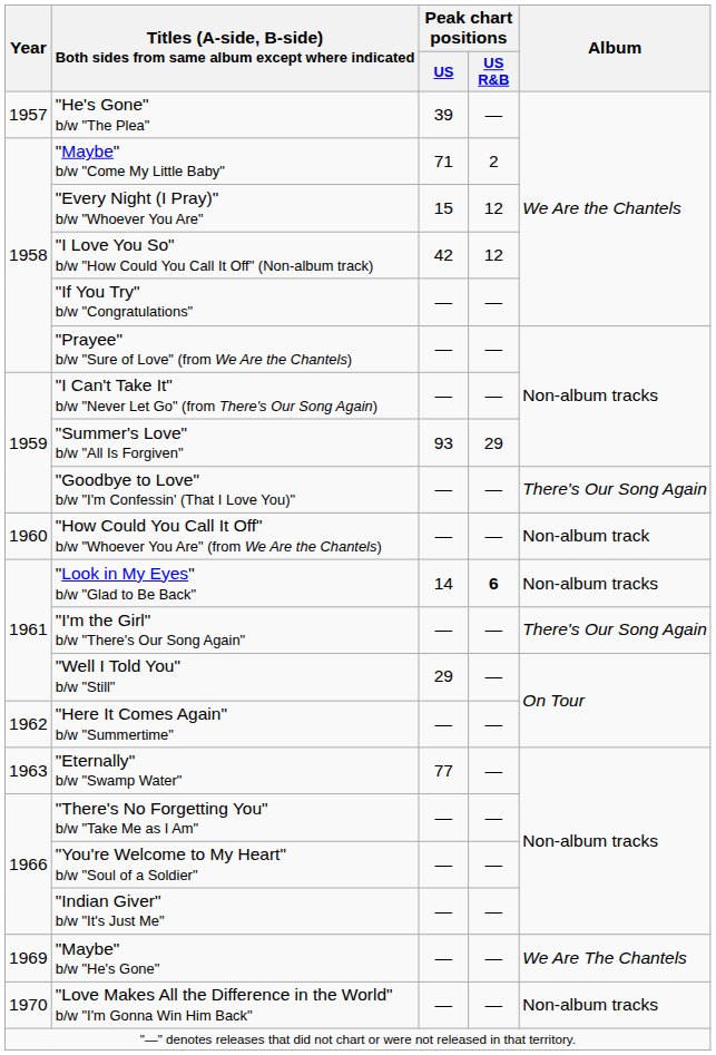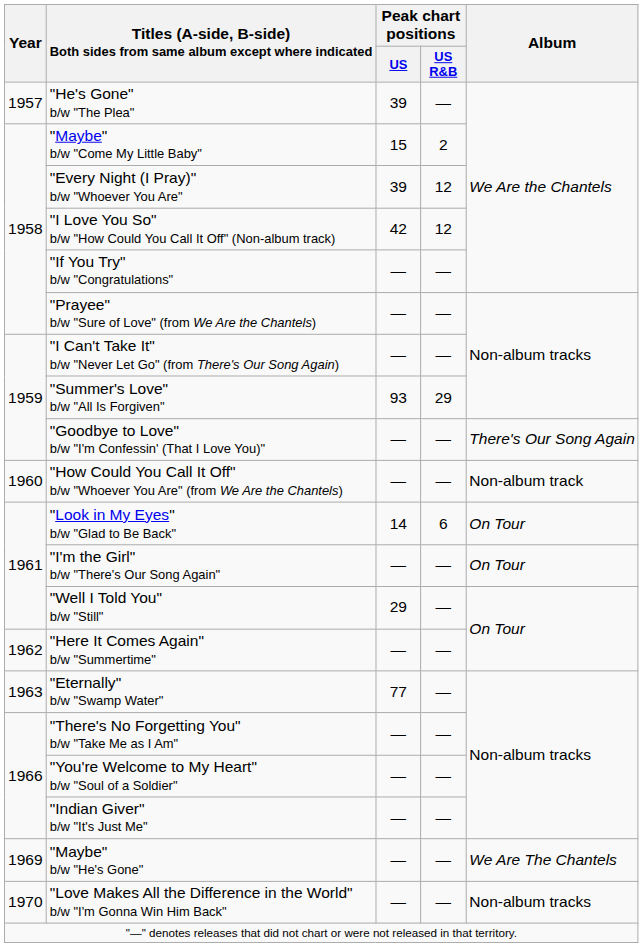 <table class="wikitable">
 <tr>
 <th rowspan="2">Year</th>
 <th rowspan="2">Titles (A-side, B-side)<br><small>Both sides from same album except where indicated</small></th>
 <th colspan="2">Peak chart positions</th>
 <th rowspan="2">Album</th>
 </tr>
 <tr style="font-size:smaller;">
 <th width="40"><a href='#'>US</a><br></th>
 <th width="40"><a href='#'>US R&B</a><br></th>
 </tr>
 <tr>
 <td>1957</td>
 <td>"He's Gone"<br><small>b/w "The Plea"</small></td>
 <td style="text-align:center;">39</td>
 <td style="text-align:center;">—</td>
 <td align="left" rowspan="5"><em>We Are the Chantels</em></td>
 </tr>
 <tr>
 <td rowspan="5">1958</td>
 <td>"<a href='#'>Maybe</a>"<br><small>b/w "Come My Little Baby" </small></td>
-<td style="text-align:center;">71</td>
+<td style="text-align:center;">15</td>
 <td style="text-align:center;">2</td>
 </tr>
 <tr>
 <td>"Every Night (I Pray)"<br><small>b/w "Whoever You Are" </small></td>
-<td style="text-align:center;">15</td>
+<td style="text-align:center;">39</td>
 <td style="text-align:center;">12</td>
 </tr>
 <tr>
 <td>"I Love You So"<br><small>b/w "How Could You Call It Off" (Non-album track) </small></td>
 <td style="text-align:center;">42</td>
 <td style="text-align:center;">12</td>
 </tr>
 <tr>
 <td>"If You Try"<br><small>b/w "Congratulations" </small></td>
 <td style="text-align:center;">—</td>
 <td style="text-align:center;">—</td>
 </tr>
 <tr>
 <td>"Prayee"<br><small>b/w "Sure of Love" (from <em>We Are the Chantels</em>)</small></td>
 <td style="text-align:center;">—</td>
 <td style="text-align:center;">—</td>
 <td align="left" rowspan="3">Non-album tracks</td>
 </tr>
 <tr>
 <td rowspan="3">1959</td>
 <td>"I Can't Take It"<br><small>b/w "Never Let Go" (from <em>There's Our Song Again</em>)</small></td>
 <td style="text-align:center;">—</td>
 <td style="text-align:center;">—</td>
 </tr>
 <tr>
 <td>"Summer's Love"<br><small>b/w "All Is Forgiven" </small></td>
 <td style="text-align:center;">93</td>
 <td style="text-align:center;">29</td>
 </tr>
 <tr>
 <td>"Goodbye to Love"<br><small>b/w "I'm Confessin' (That I Love You)" </small></td>
 <td style="text-align:center;">—</td>
 <td style="text-align:center;">—</td>
 <td align="left"><em>There's Our Song Again</em></td>
 </tr>
 <tr>
 <td>1960</td>
 <td>"How Could You Call It Off"<br><small>b/w "Whoever You Are" (from <em>We Are the Chantels</em>)</small></td>
 <td style="text-align:center;">—</td>
 <td style="text-align:center;">—</td>
 <td align="left">Non-album track</td>
 </tr>
 <tr>
 <td rowspan="3">1961</td>
 <td>"<a href='#'>Look in My Eyes</a>"<br><small>b/w "Glad to Be Back" </small></td>
 <td style="text-align:center;">14</td>
-<td style="text-align:center;"><strong>6</strong></td>
-<td align="left">Non-album tracks</td>
+<td style="text-align:center;">6</td>
+<td align="left"><em>On Tour</em></td>
 </tr>
 <tr>
 <td>"I'm the Girl"<br><small>b/w "There's Our Song Again" </small></td>
 <td style="text-align:center;">—</td>
 <td style="text-align:center;">—</td>
-<td align="left"><em>There's Our Song Again</em></td>
+<td align="left"><em>On Tour</em></td>
 </tr>
 <tr>
 <td>"Well I Told You"<br><small>b/w "Still" </small></td>
 <td style="text-align:center;">29</td>
 <td style="text-align:center;">—</td>
 <td align="left" rowspan="2"><em>On Tour</em></td>
 </tr>
 <tr>
 <td>1962</td>
 <td>"Here It Comes Again"<br><small>b/w "Summertime" </small></td>
 <td style="text-align:center;">—</td>
 <td style="text-align:center;">—</td>
 </tr>
 <tr>
 <td>1963</td>
 <td>"Eternally"<br><small>b/w "Swamp Water" </small></td>
 <td style="text-align:center;">77</td>
 <td style="text-align:center;">—</td>
 <td align="left" rowspan="4">Non-album tracks</td>
 </tr>
 <tr>
 <td rowspan="3">1966</td>
 <td>"There's No Forgetting You"<br><small>b/w "Take Me as I Am" </small></td>
 <td style="text-align:center;">—</td>
 <td style="text-align:center;">—</td>
 </tr>
 <tr>
 <td>"You're Welcome to My Heart"<br><small>b/w "Soul of a Soldier" </small></td>
 <td style="text-align:center;">—</td>
 <td style="text-align:center;">—</td>
 </tr>
 <tr>
 <td>"Indian Giver"<br><small>b/w "It's Just Me" </small></td>
 <td style="text-align:center;">—</td>
 <td style="text-align:center;">—</td>
 </tr>
 <tr>
 <td>1969</td>
 <td>"Maybe"<br><small>b/w "He's Gone" </small></td>
 <td style="text-align:center;">—</td>
 <td style="text-align:center;">—</td>
 <td align="left"><em>We Are The Chantels</em></td>
 </tr>
 <tr>
 <td>1970</td>
 <td>"Love Makes All the Difference in the World"<br><small>b/w "I'm Gonna Win Him Back" </small></td>
 <td style="text-align:center;">—</td>
 <td style="text-align:center;">—</td>
 <td align="left">Non-album tracks</td>
 </tr>
 <tr>
 <td colspan="6" style="text-align:center; font-size:9pt;">"—" denotes releases that did not chart or were not released in that territory.</td>
 </tr>
 </table>
